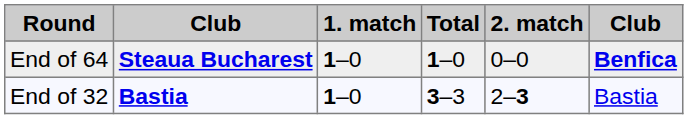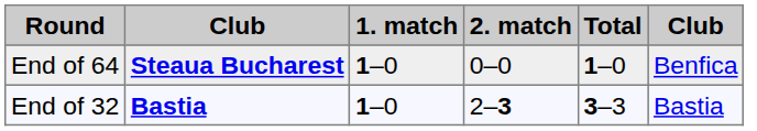 <table bgcolor="#f7f8ff" cellpadding="3" cellspacing="0" border="1" style="font-size: 95%; border: gray solid 1px; border-collapse: collapse;">
 <tr bgcolor="#CCCCCC">
 <th>Round</th>
 <th>Club</th>
 <th>1. match</th>
+<th>2. match</th>
 <th>Total</th>
-<th>2. match</th>
 <th>Club</th>
 </tr>
 <tr bgcolor="#EFEFEF">
 <td>End of 64</td>
 <td><strong> <a href='#'>Steaua Bucharest</a></strong></td>
 <td><strong>1</strong>–0</td>
+<td>0–0</td>
 <td><strong>1</strong>–0</td>
-<td>0–0</td>
-<td><strong> <a href='#'>Benfica</a></strong></td>
+<td> <a href='#'>Benfica</a></td>
 </tr>
 <tr>
 <td>End of 32</td>
 <td><strong><a href='#'>Bastia</a></strong></td>
 <td><strong>1</strong>–0</td>
+<td>2–<strong>3</strong></td>
 <td><strong>3</strong>–3</td>
-<td>2–<strong>3</strong></td>
 <td><a href='#'>Bastia</a></td>
 </tr>
 </table>
